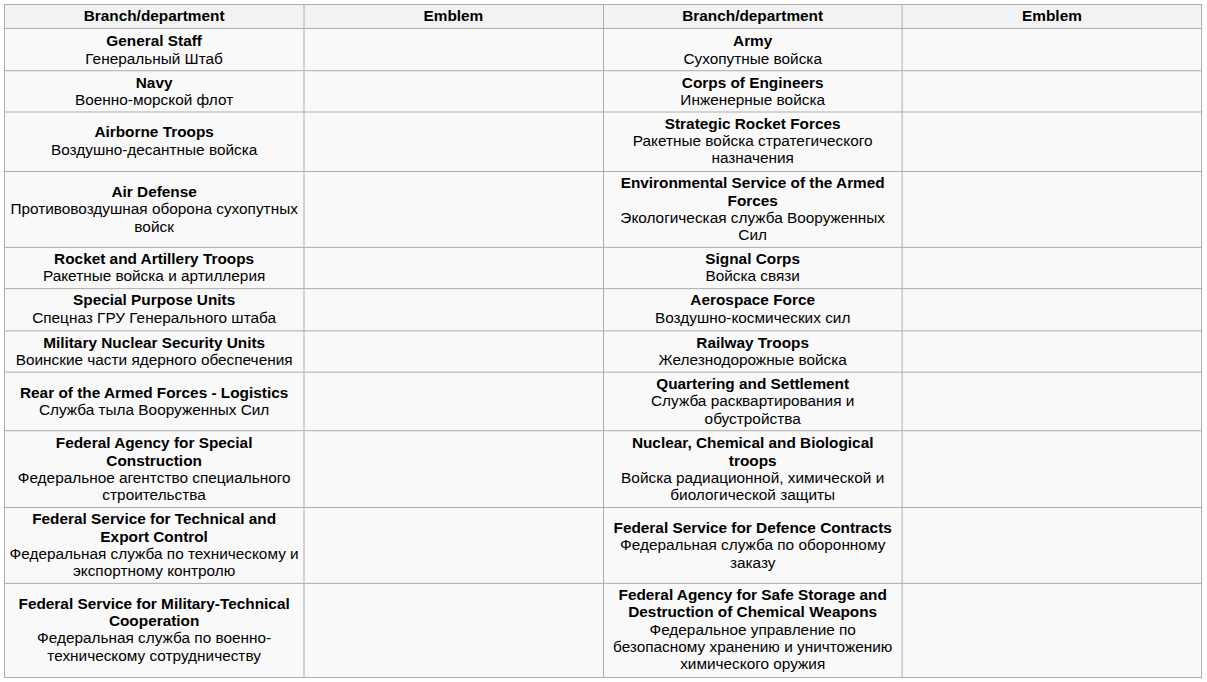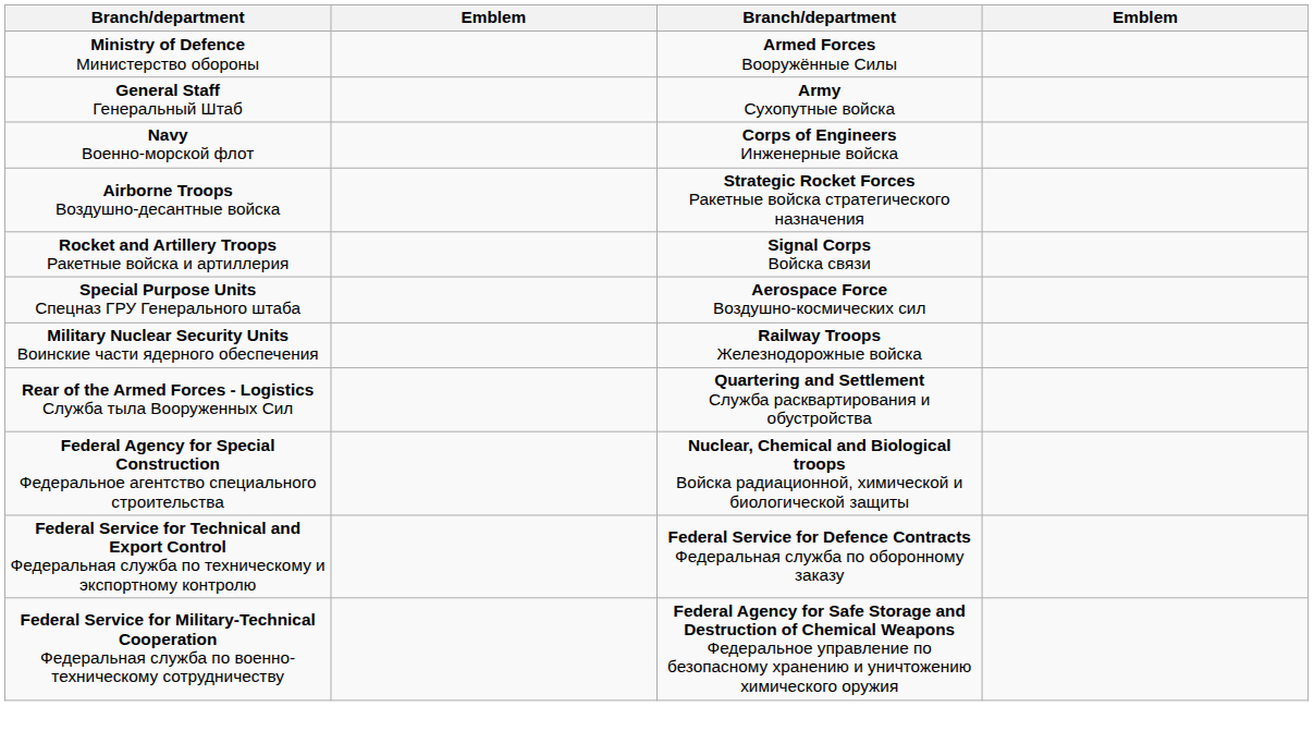 <table class="wikitable sortable" style="text-align:center">
 <tr>
 <th style="width:25%">Branch/department</th>
 <th style="width:25%">Emblem</th>
 <th style="width:25%">Branch/department</th>
 <th style="width:25%">Emblem</th>
+</tr>
+<tr>
+<td><strong>Ministry of Defence</strong><br>Министерство обороны</td>
+<td></td>
+<td><strong>Armed Forces</strong><br>Вооружённые Силы</td>
+<td></td>
 </tr>
 <tr>
 <td><strong>General Staff</strong><br>Генеральный Штаб</td>
 <td></td>
 <td><strong>Army</strong><br>Сухопутные войска</td>
 <td></td>
 </tr>
 <tr>
 <td><strong>Navy</strong><br>Военно-морской флот</td>
 <td></td>
 <td><strong>Corps of Engineers</strong><br>Инженерные войска</td>
 <td></td>
 </tr>
 <tr>
 <td><strong>Airborne Troops</strong><br>Воздушно-десантные войска</td>
 <td></td>
 <td><strong>Strategic Rocket Forces</strong><br>Ракетные войска стратегического назначения</td>
-<td></td>
-</tr>
-<tr>
-<td><strong>Air Defense</strong><br>Противовоздушная оборона сухопутных войск</td>
-<td></td>
-<td><strong>Environmental Service of the Armed Forces</strong><br>Экологическая служба Вооруженных Сил</td>
 <td></td>
 </tr>
 <tr>
 <td><strong>Rocket and Artillery Troops</strong><br>Ракетные войска и артиллерия</td>
 <td></td>
 <td><strong>Signal Corps</strong><br>Войска связи</td>
 <td></td>
 </tr>
 <tr>
 <td><strong>Special Purpose Units</strong><br>Спецназ ГРУ Генерального штаба</td>
 <td></td>
 <td><strong>Aerospace Force</strong><br>Воздушно-космических сил</td>
 <td></td>
 </tr>
 <tr>
 <td><strong>Military Nuclear Security Units</strong><br>Воинские части ядерного обеспечения</td>
 <td></td>
 <td><strong>Railway Troops</strong><br>Железнодорожные войска</td>
 <td></td>
 </tr>
 <tr>
 <td><strong>Rear of the Armed Forces - Logistics</strong><br>Служба тыла Вооруженных Сил</td>
 <td></td>
 <td><strong>Quartering and Settlement</strong><br>Служба расквартирования и обустройства</td>
 <td></td>
 </tr>
 <tr>
 <td><strong>Federal Agency for Special Construction</strong><br>Федеральное агентство специального строительства</td>
 <td></td>
 <td><strong>Nuclear, Chemical and Biological troops</strong><br>Войска радиационной, химической и биологической защиты</td>
 <td></td>
 </tr>
 <tr>
 <td><strong>Federal Service for Technical and Export Control</strong><br>Федеральная служба по техническому и экспортному контролю</td>
 <td></td>
 <td><strong>Federal Service for Defence Contracts</strong><br>Федеральная служба по оборонному заказу</td>
 <td></td>
 </tr>
 <tr>
 <td><strong>Federal Service for Military-Technical Cooperation</strong><br>Федеральная служба по военно-техническому сотрудничеству</td>
 <td></td>
 <td><strong>Federal Agency for Safe Storage and Destruction of Chemical Weapons</strong><br>Федеральное управление по безопасному хранению и уничтожению химического оружия</td>
 <td></td>
 </tr>
 </table>
